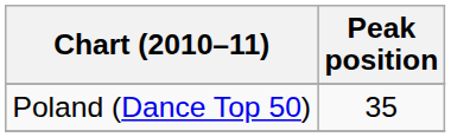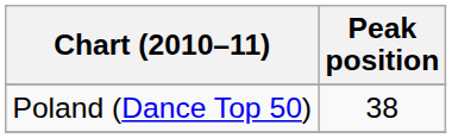 <table class="wikitable sortable">
 <tr>
 <th scope="col">Chart (2010–11)</th>
 <th scope="col">Peak<br>position</th>
 </tr>
 <tr>
 </tr>
 <tr>
 </tr>
 <tr>
 </tr>
 <tr>
 <td>Poland (<a href='#'>Dance Top 50</a>)</td>
-<td align="center">35</td>
+<td align="center">38</td>
 </tr>
 <tr>
 </tr>
 <tr>
 </tr>
 <tr>
 </tr>
 <tr>
 </tr>
 <tr>
 </tr>
 <tr>
 </tr>
 <tr>
 </tr>
 </table>
